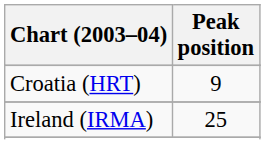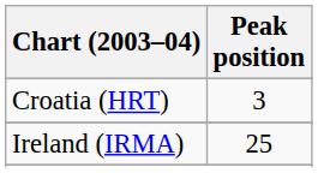 <table class="wikitable plainrowheaders sortable" border="1">
 <tr>
 <th scope="col">Chart (2003–04)</th>
 <th scope="col">Peak<br>position</th>
 </tr>
 <tr>
 </tr>
 <tr>
 </tr>
 <tr>
 </tr>
 <tr>
 </tr>
 <tr>
 <td>Croatia (<a href='#'>HRT</a>)</td>
-<td align="center">9</td>
+<td align="center">3</td>
 </tr>
 <tr>
 </tr>
 <tr>
 <td>Ireland (<a href='#'>IRMA</a>)</td>
 <td align="center">25</td>
 </tr>
 <tr>
 </tr>
 <tr>
 </tr>
 <tr>
 </tr>
 <tr>
 </tr>
 <tr>
 </tr>
 <tr>
 </tr>
 <tr>
 </tr>
 <tr>
 </tr>
 <tr>
 </tr>
 <tr>
 </tr>
 <tr>
 </tr>
 <tr>
 </tr>
 <tr>
 </tr>
 </table>
